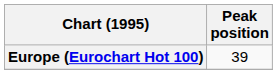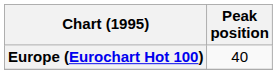 <table class="wikitable sortable plainrowheaders" style="text-align:center">
 <tr>
 <th>Chart (1995)</th>
 <th>Peak<br>position</th>
 </tr>
 <tr>
 <th scope="row">Europe (<a href='#'>Eurochart Hot 100</a>)</th>
-<td>39</td>
+<td>40</td>
 </tr>
 <tr>
 </tr>
 <tr>
 </tr>
 <tr>
 </tr>
 <tr>
 </tr>
 </table>
